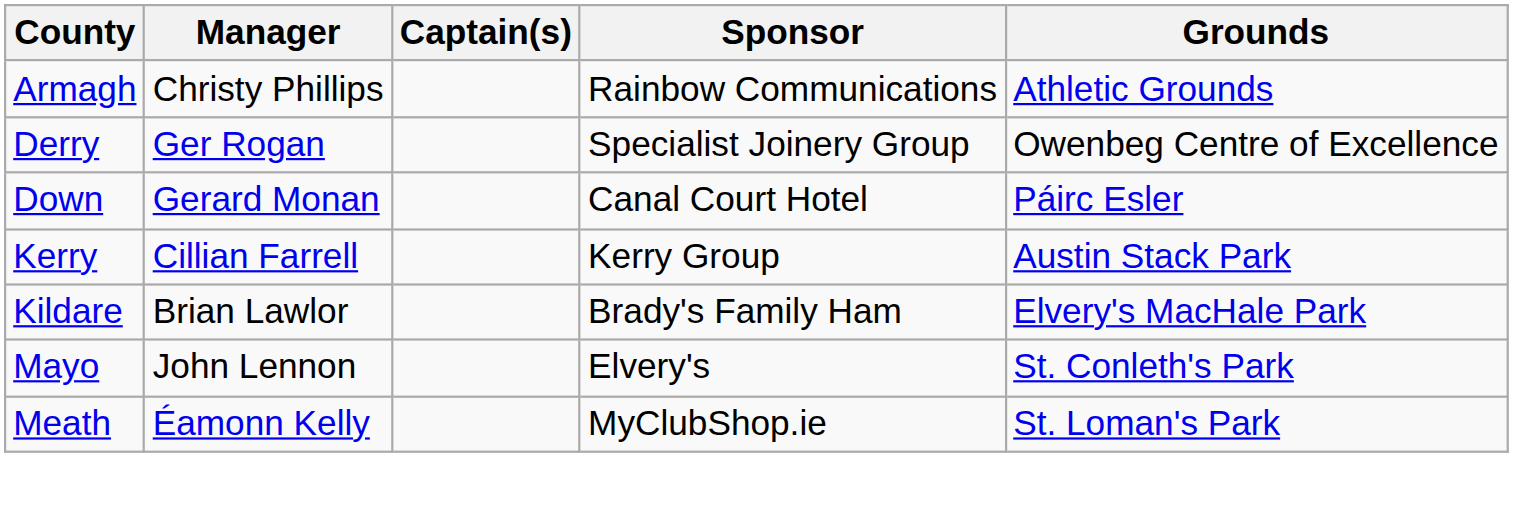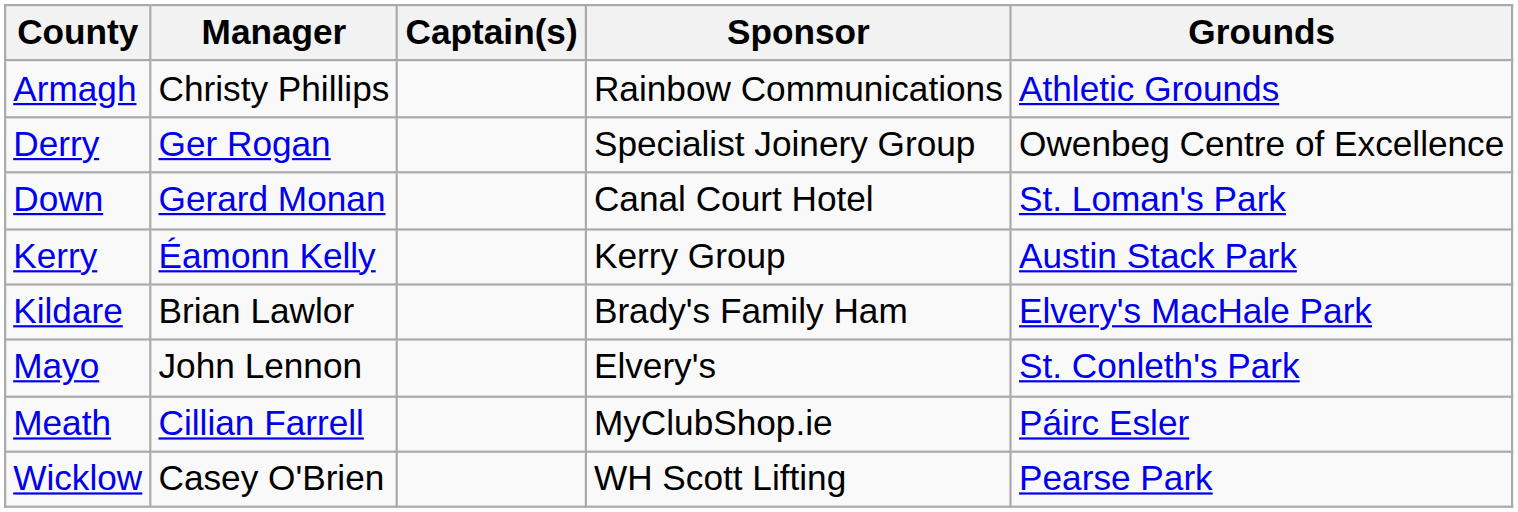 <table class="wikitable sortable" style="text-align: left;">
 <tr>
 <th>County</th>
 <th>Manager</th>
 <th>Captain(s)</th>
 <th>Sponsor</th>
 <th>Grounds</th>
 </tr>
 <tr>
 <td><a href='#'>Armagh</a></td>
 <td>Christy Phillips</td>
 <td></td>
 <td>Rainbow Communications</td>
 <td><a href='#'>Athletic Grounds</a></td>
 </tr>
 <tr>
 <td><a href='#'>Derry</a></td>
 <td><a href='#'>Ger Rogan</a></td>
 <td></td>
 <td>Specialist Joinery Group</td>
 <td>Owenbeg Centre of Excellence</td>
 </tr>
 <tr>
 <td><a href='#'>Down</a></td>
 <td><a href='#'>Gerard Monan</a></td>
 <td></td>
 <td>Canal Court Hotel</td>
-<td><a href='#'>Páirc Esler</a></td>
+<td><a href='#'>St. Loman's Park</a></td>
 </tr>
 <tr>
 <td><a href='#'>Kerry</a></td>
-<td><a href='#'>Cillian Farrell</a></td>
+<td><a href='#'>Éamonn Kelly</a></td>
 <td></td>
 <td>Kerry Group</td>
 <td><a href='#'>Austin Stack Park</a></td>
 </tr>
 <tr>
 <td><a href='#'>Kildare</a></td>
 <td>Brian Lawlor</td>
 <td></td>
 <td>Brady's Family Ham</td>
 <td><a href='#'>Elvery's MacHale Park</a></td>
 </tr>
 <tr>
 <td><a href='#'>Mayo</a></td>
 <td>John Lennon</td>
 <td></td>
 <td>Elvery's</td>
 <td><a href='#'>St. Conleth's Park</a></td>
 </tr>
 <tr>
 <td><a href='#'>Meath</a></td>
-<td><a href='#'>Éamonn Kelly</a></td>
+<td><a href='#'>Cillian Farrell</a></td>
 <td></td>
 <td>MyClubShop.ie</td>
-<td><a href='#'>St. Loman's Park</a></td>
+<td><a href='#'>Páirc Esler</a></td>
+</tr>
+<tr>
+<td><a href='#'>Wicklow</a></td>
+<td>Casey O'Brien</td>
+<td></td>
+<td>WH Scott Lifting</td>
+<td><a href='#'>Pearse Park</a></td>
 </tr>
 </table>
